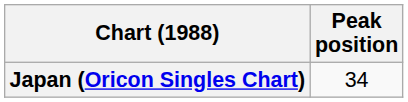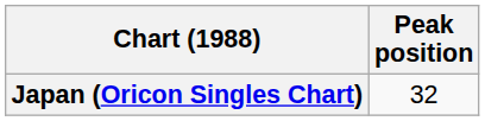 <table class="wikitable plainrowheaders">
 <tr>
 <th>Chart (1988)</th>
 <th>Peak<br>position</th>
 </tr>
 <tr>
 <th scope="row">Japan (<a href='#'>Oricon Singles Chart</a>)</th>
-<td style="text-align:center;">34</td>
+<td style="text-align:center;">32</td>
 </tr>
 </table>
